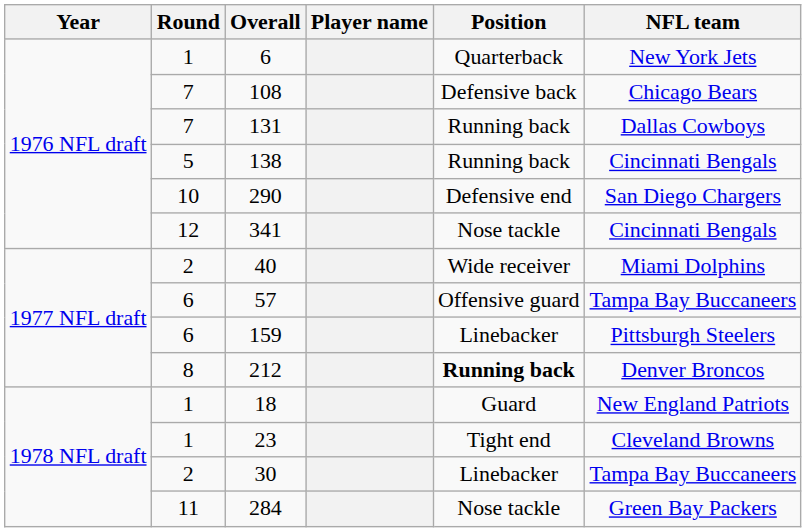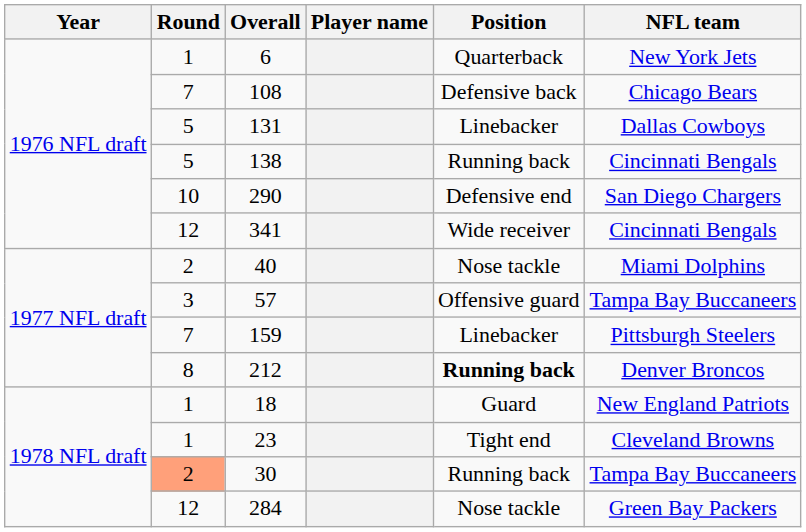 <table class="wikitable sortable" style="text-align:center">
 <tr>
 <th scope="col">Year</th>
 <th scope="col">Round</th>
 <th scope="col">Overall</th>
 <th scope="col">Player name</th>
 <th scope="col">Position</th>
 <th scope="col">NFL team</th>
 </tr>
 <tr>
 <td rowspan=6><a href='#'>1976 NFL draft</a><br></td>
 <td>1</td>
 <td>6</td>
 <th></th>
 <td>Quarterback</td>
 <td><a href='#'>New York Jets</a></td>
 </tr>
 <tr>
 <td>7</td>
 <td>108</td>
 <th></th>
 <td>Defensive back</td>
 <td><a href='#'>Chicago Bears</a></td>
 </tr>
 <tr>
-<td>7</td>
+<td>5</td>
 <td>131</td>
 <th></th>
-<td>Running back</td>
+<td>Linebacker</td>
 <td><a href='#'>Dallas Cowboys</a></td>
 </tr>
 <tr>
 <td>5</td>
 <td>138</td>
 <th></th>
 <td>Running back</td>
 <td><a href='#'>Cincinnati Bengals</a></td>
 </tr>
 <tr>
 <td>10</td>
 <td>290</td>
 <th></th>
 <td>Defensive end</td>
 <td><a href='#'>San Diego Chargers</a></td>
 </tr>
 <tr>
 <td>12</td>
 <td>341</td>
 <th></th>
-<td>Nose tackle</td>
+<td>Wide receiver</td>
 <td><a href='#'>Cincinnati Bengals</a></td>
 </tr>
 <tr>
 <td rowspan=4><a href='#'>1977 NFL draft</a><br></td>
 <td>2</td>
 <td>40</td>
 <th></th>
-<td>Wide receiver</td>
+<td>Nose tackle</td>
 <td><a href='#'>Miami Dolphins</a></td>
 </tr>
 <tr>
-<td>6</td>
+<td>3</td>
 <td>57</td>
 <th></th>
 <td>Offensive guard</td>
 <td><a href='#'>Tampa Bay Buccaneers</a></td>
 </tr>
 <tr>
-<td>6</td>
+<td>7</td>
 <td>159</td>
 <th></th>
 <td>Linebacker</td>
 <td><a href='#'>Pittsburgh Steelers</a></td>
 </tr>
 <tr>
 <td>8</td>
 <td>212</td>
 <th></th>
 <td><strong>Running back</strong></td>
 <td><a href='#'>Denver Broncos</a></td>
 </tr>
 <tr>
 <td rowspan=4><a href='#'>1978 NFL draft</a><br></td>
 <td>1</td>
 <td>18</td>
 <th></th>
 <td>Guard</td>
 <td><a href='#'>New England Patriots</a></td>
 </tr>
 <tr>
 <td>1</td>
 <td>23</td>
 <th></th>
 <td>Tight end</td>
 <td><a href='#'>Cleveland Browns</a></td>
 </tr>
 <tr>
-<td>2</td>
+<td style="background: lightsalmon;">2</td>
 <td>30</td>
 <th></th>
-<td>Linebacker</td>
+<td>Running back</td>
 <td><a href='#'>Tampa Bay Buccaneers</a></td>
 </tr>
 <tr>
-<td>11</td>
+<td>12</td>
 <td>284</td>
 <th></th>
 <td>Nose tackle</td>
 <td><a href='#'>Green Bay Packers</a></td>
 </tr>
 </table>
